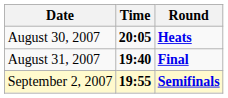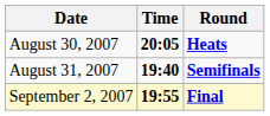 <table class="wikitable">
 <tr>
 <th>Date</th>
 <th>Time</th>
 <th>Round</th>
 </tr>
 <tr>
 <td>August 30, 2007</td>
 <td><strong>20:05</strong></td>
 <td><strong><a href='#'>Heats</a></strong></td>
 </tr>
 <tr>
 <td>August 31, 2007</td>
 <td><strong>19:40</strong></td>
-<td><strong><a href='#'>Final</a></strong></td>
+<td><strong><a href='#'>Semifinals</a></strong></td>
 </tr>
 <tr style=background:lemonchiffon>
 <td>September 2, 2007</td>
 <td><strong>19:55</strong></td>
-<td><strong><a href='#'>Semifinals</a></strong></td>
+<td><strong><a href='#'>Final</a></strong></td>
 </tr>
 </table>
